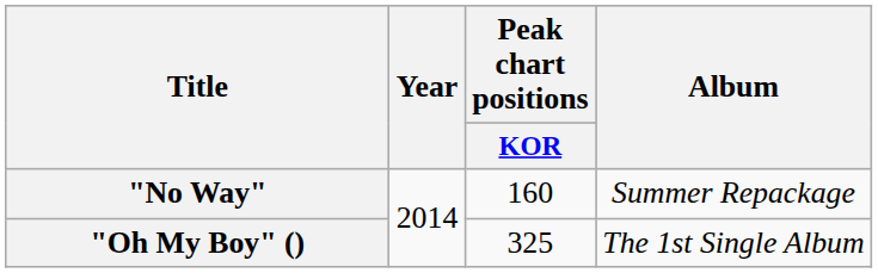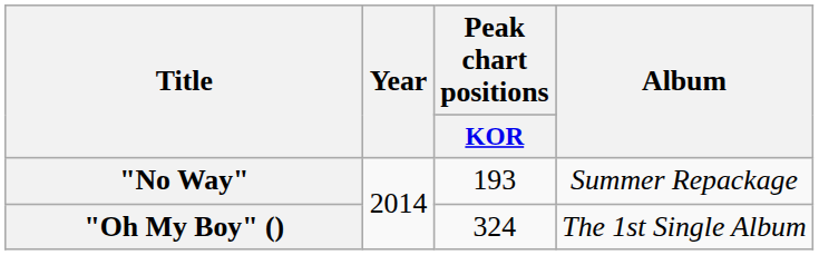 <table class="wikitable plainrowheaders" style="text-align:center;" border="1">
 <tr>
 <th scope="col" rowspan="2" style="width:12em;">Title</th>
 <th scope="col" rowspan="2">Year</th>
 <th scope="col" colspan="1">Peak chart positions</th>
 <th scope="col" rowspan="2">Album</th>
 </tr>
 <tr>
 <th scope="col" style="width:3em;font-size:90%;"><a href='#'>KOR</a><br></th>
 </tr>
 <tr>
 <th scope="row">"No Way"</th>
 <td rowspan="2">2014</td>
-<td>160</td>
+<td>193</td>
 <td><em>Summer Repackage</em></td>
 </tr>
 <tr>
 <th scope="row">"Oh My Boy" ()</th>
-<td>325</td>
+<td>324</td>
 <td><em>The 1st Single Album</em></td>
 </tr>
 </table>
